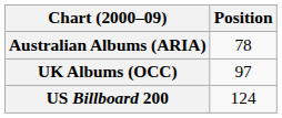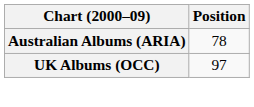 <table class="wikitable plainrowheaders" style="text-align:center;">
 <tr>
 <th scope="col">Chart (2000–09)</th>
 <th scope="col">Position</th>
 </tr>
 <tr>
 <th scope="row">Australian Albums (ARIA)</th>
 <td>78</td>
 </tr>
 <tr>
 <th scope="row">UK Albums (OCC)</th>
 <td>97</td>
 </tr>
-<tr>
-<th scope="row">US <em>Billboard</em> 200</th>
-<td>124</td>
-</tr>
 </table>
